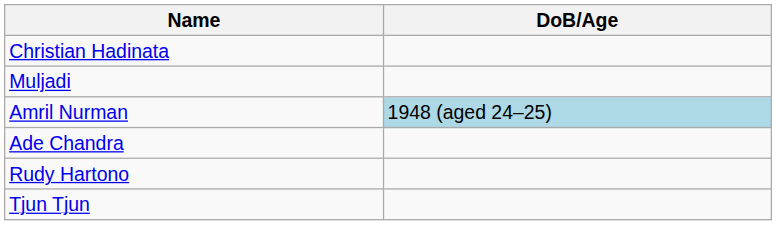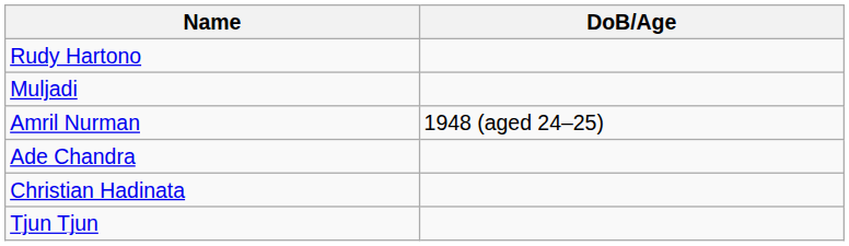 <table class="wikitable" style="width:600px; font-size:95%;">
 <tr>
 <th align="left">Name</th>
 <th align="left">DoB/Age</th>
 </tr>
 <tr>
-<td align="left"><a href='#'>Christian Hadinata</a></td>
+<td align="left"><a href='#'>Rudy Hartono</a></td>
 <td align="left"></td>
 </tr>
 <tr>
 <td align="left"><a href='#'>Muljadi</a></td>
 <td align="left"></td>
 </tr>
 <tr>
 <td align="left"><a href='#'>Amril Nurman</a></td>
-<td align="left" style="background: lightblue;">1948 (aged 24–25)</td>
+<td align="left">1948 (aged 24–25)</td>
 </tr>
 <tr>
 <td align="left"><a href='#'>Ade Chandra</a></td>
 <td align="left"></td>
 </tr>
 <tr>
-<td align="left"><a href='#'>Rudy Hartono</a></td>
+<td align="left"><a href='#'>Christian Hadinata</a></td>
 <td align="left"></td>
 </tr>
 <tr>
 <td align="left"><a href='#'>Tjun Tjun</a></td>
 <td align="left"></td>
 </tr>
 </table>
